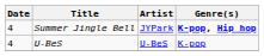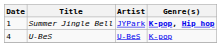 <table class="wikitable" style="text-align: left;">
 <tr>
 <th>Date</th>
 <th>Title</th>
 <th>Artist</th>
 <th>Genre(s)</th>
 </tr>
 <tr>
-<td rowspan="1">4</td>
+<td rowspan="1">1</td>
 <td><em>Summer Jingle Bell</em></td>
 <td><a href='#'>JYPark</a></td>
 <td><strong><a href='#'>K-pop</a>, <a href='#'>Hip hop</a></strong></td>
 </tr>
 <tr>
 <td>4</td>
 <td><em>U-BeS</em></td>
 <td><a href='#'>U-BeS</a></td>
 <td><a href='#'>K-pop</a></td>
 </tr>
 <tr>
 </tr>
 </table>
